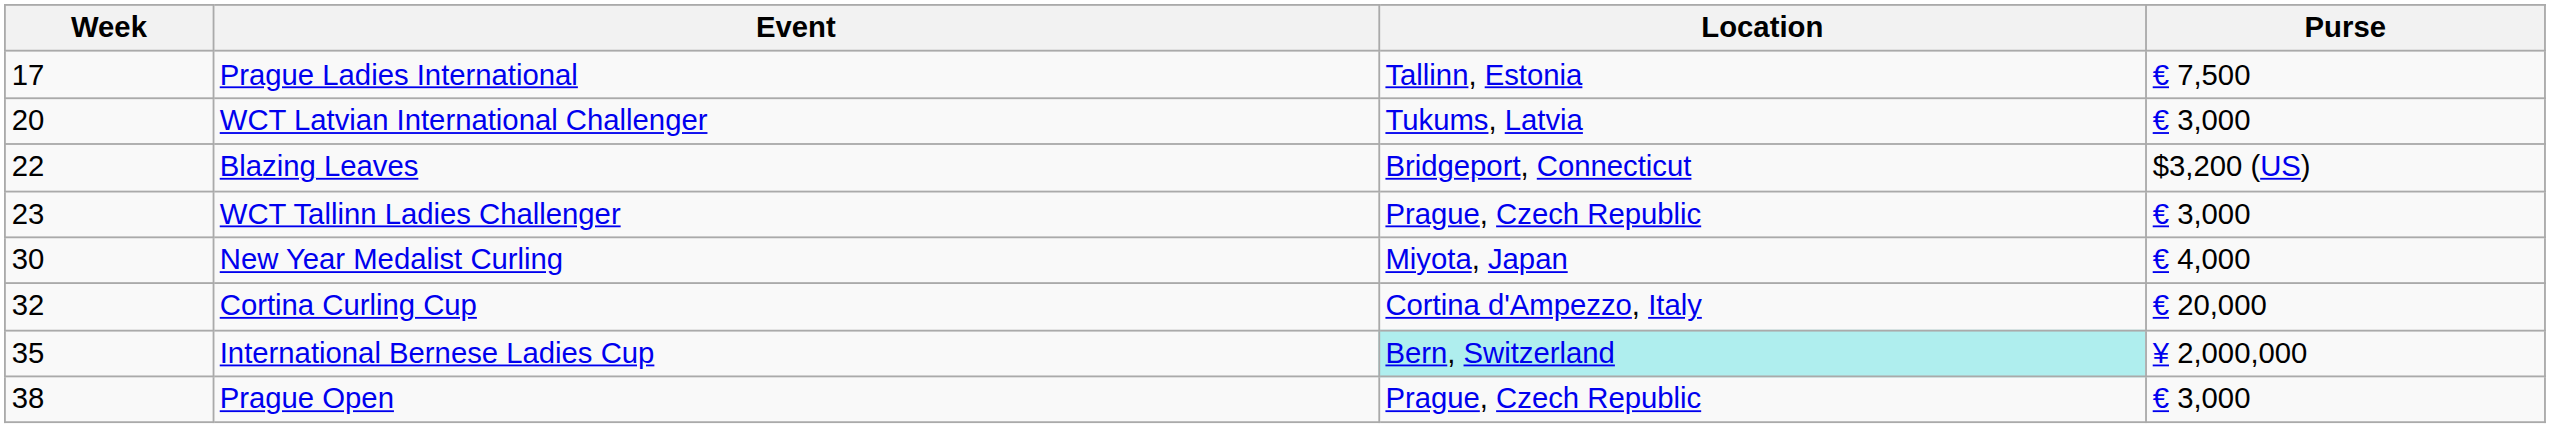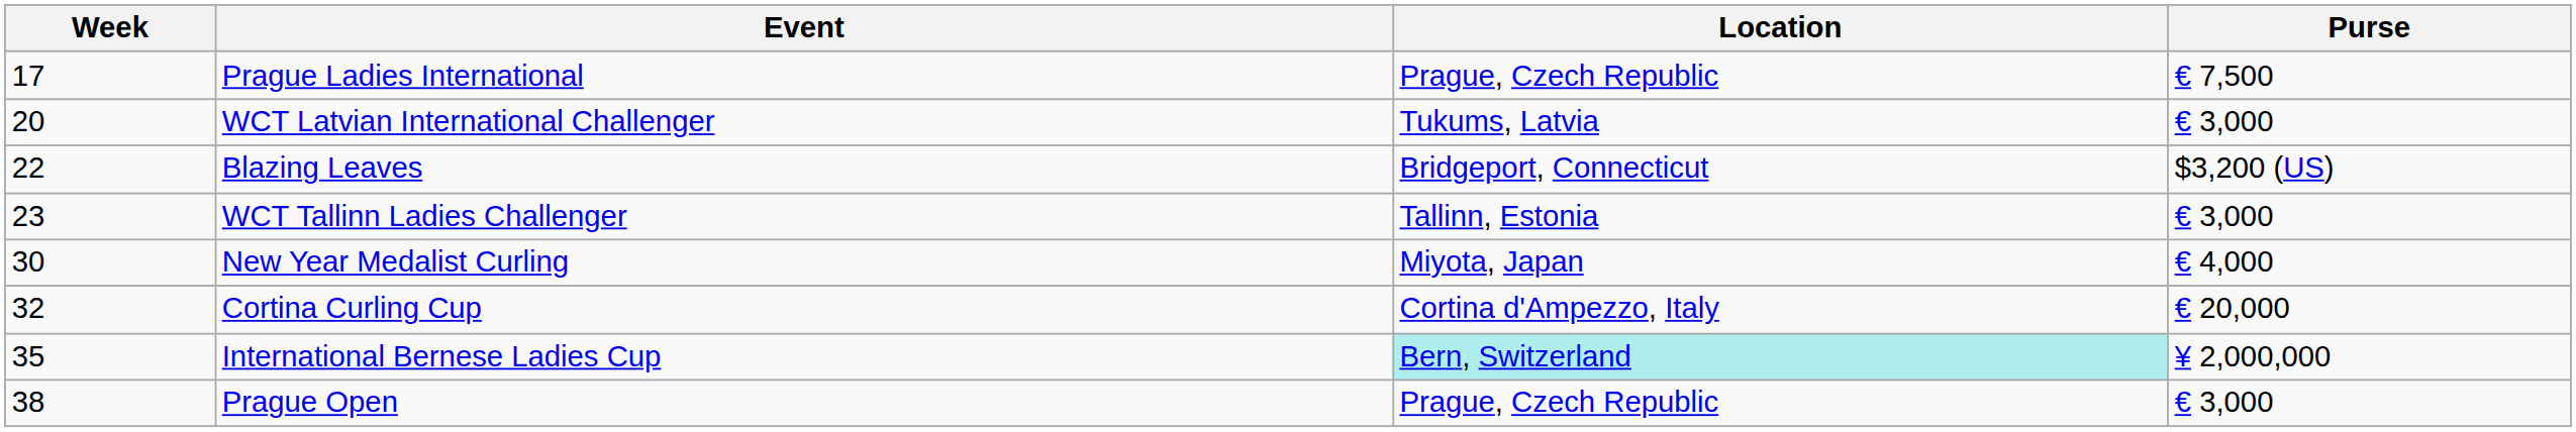 <table class="wikitable sortable" style="margin-right:0; width:70%">
 <tr>
 <th scope="col">Week</th>
 <th scope="col">Event</th>
 <th scope="col">Location</th>
 <th scope="col">Purse</th>
 </tr>
 <tr>
 <td>17</td>
 <td><a href='#'>Prague Ladies International</a></td>
-<td><a href='#'>Tallinn</a>, <a href='#'>Estonia</a></td>
+<td><a href='#'>Prague</a>, <a href='#'>Czech Republic</a></td>
 <td><a href='#'>€</a> 7,500</td>
 </tr>
 <tr>
 <td>20</td>
 <td><a href='#'>WCT Latvian International Challenger</a></td>
 <td><a href='#'>Tukums</a>, <a href='#'>Latvia</a></td>
 <td><a href='#'>€</a> 3,000</td>
 </tr>
 <tr>
 <td>22</td>
 <td><a href='#'>Blazing Leaves</a></td>
 <td><a href='#'>Bridgeport</a>, <a href='#'>Connecticut</a></td>
 <td>$3,200 (<a href='#'>US</a>)</td>
 </tr>
 <tr>
 <td>23</td>
 <td><a href='#'>WCT Tallinn Ladies Challenger</a></td>
-<td><a href='#'>Prague</a>, <a href='#'>Czech Republic</a></td>
+<td><a href='#'>Tallinn</a>, <a href='#'>Estonia</a></td>
 <td><a href='#'>€</a> 3,000</td>
 </tr>
 <tr>
 <td>30</td>
 <td><a href='#'>New Year Medalist Curling</a></td>
 <td><a href='#'>Miyota</a>, <a href='#'>Japan</a></td>
 <td><a href='#'>€</a> 4,000</td>
 </tr>
 <tr>
 <td>32</td>
 <td><a href='#'>Cortina Curling Cup</a></td>
 <td><a href='#'>Cortina d'Ampezzo</a>, <a href='#'>Italy</a></td>
 <td><a href='#'>€</a> 20,000</td>
 </tr>
 <tr>
 <td>35</td>
 <td><a href='#'>International Bernese Ladies Cup</a></td>
 <td style="background: paleturquoise;"><a href='#'>Bern</a>, <a href='#'>Switzerland</a></td>
 <td><a href='#'>¥</a> 2,000,000</td>
 </tr>
 <tr>
 <td>38</td>
 <td><a href='#'>Prague Open</a></td>
 <td><a href='#'>Prague</a>, <a href='#'>Czech Republic</a></td>
 <td><a href='#'>€</a> 3,000</td>
 </tr>
 </table>
